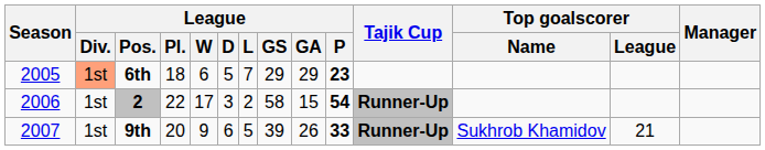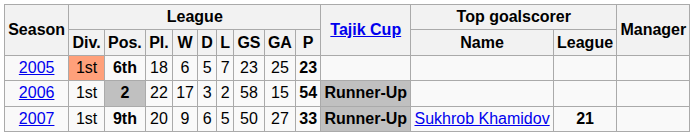 <table class="wikitable">
 <tr style="background:#efefef;">
 <th rowspan="2">Season</th>
 <th colspan="9">League</th>
 <th rowspan="2"><a href='#'>Tajik Cup</a></th>
 <th colspan="2">Top goalscorer</th>
 <th rowspan="2">Manager</th>
 </tr>
 <tr>
 <th>Div.</th>
 <th>Pos.</th>
 <th>Pl.</th>
 <th>W</th>
 <th>D</th>
 <th>L</th>
 <th>GS</th>
 <th>GA</th>
 <th>P</th>
 <th>Name</th>
 <th>League</th>
 </tr>
 <tr>
 <td align=center><a href='#'>2005</a></td>
 <td align=center style="background: lightsalmon;">1st</td>
 <td align=center><strong>6th</strong></td>
 <td align=center>18</td>
 <td align=center>6</td>
 <td align=center>5</td>
 <td align=center>7</td>
-<td align=center>29</td>
-<td align=center>29</td>
+<td align=center>23</td>
+<td align=center>25</td>
 <td align=center><strong>23</strong></td>
 <td align=center></td>
 <td align=center></td>
 <td align=center></td>
 <td align=center></td>
 </tr>
 <tr>
 <td align=center><a href='#'>2006</a></td>
 <td align=center>1st</td>
 <td style="text-align:center; background:silver;"><strong>2</strong></td>
 <td align=center>22</td>
 <td align=center>17</td>
 <td align=center>3</td>
 <td align=center>2</td>
 <td align=center>58</td>
 <td align=center>15</td>
 <td align=center><strong>54</strong></td>
 <td style="text-align:center; background:silver;"><strong>Runner-Up</strong></td>
 <td align=center></td>
 <td align=center></td>
 <td align=center></td>
 </tr>
 <tr>
 <td align=center><a href='#'>2007</a></td>
 <td align=center>1st</td>
 <td align=center><strong>9th</strong></td>
 <td align=center>20</td>
 <td align=center>9</td>
 <td align=center>6</td>
 <td align=center>5</td>
-<td align=center>39</td>
-<td align=center>26</td>
+<td align=center>50</td>
+<td align=center>27</td>
 <td align=center><strong>33</strong></td>
 <td style="text-align:center; background:silver;"><strong>Runner-Up</strong></td>
 <td align=center> <a href='#'>Sukhrob Khamidov</a></td>
-<td align=center>21</td>
+<td align=center><strong>21</strong></td>
 <td align=center></td>
 </tr>
 </table>
